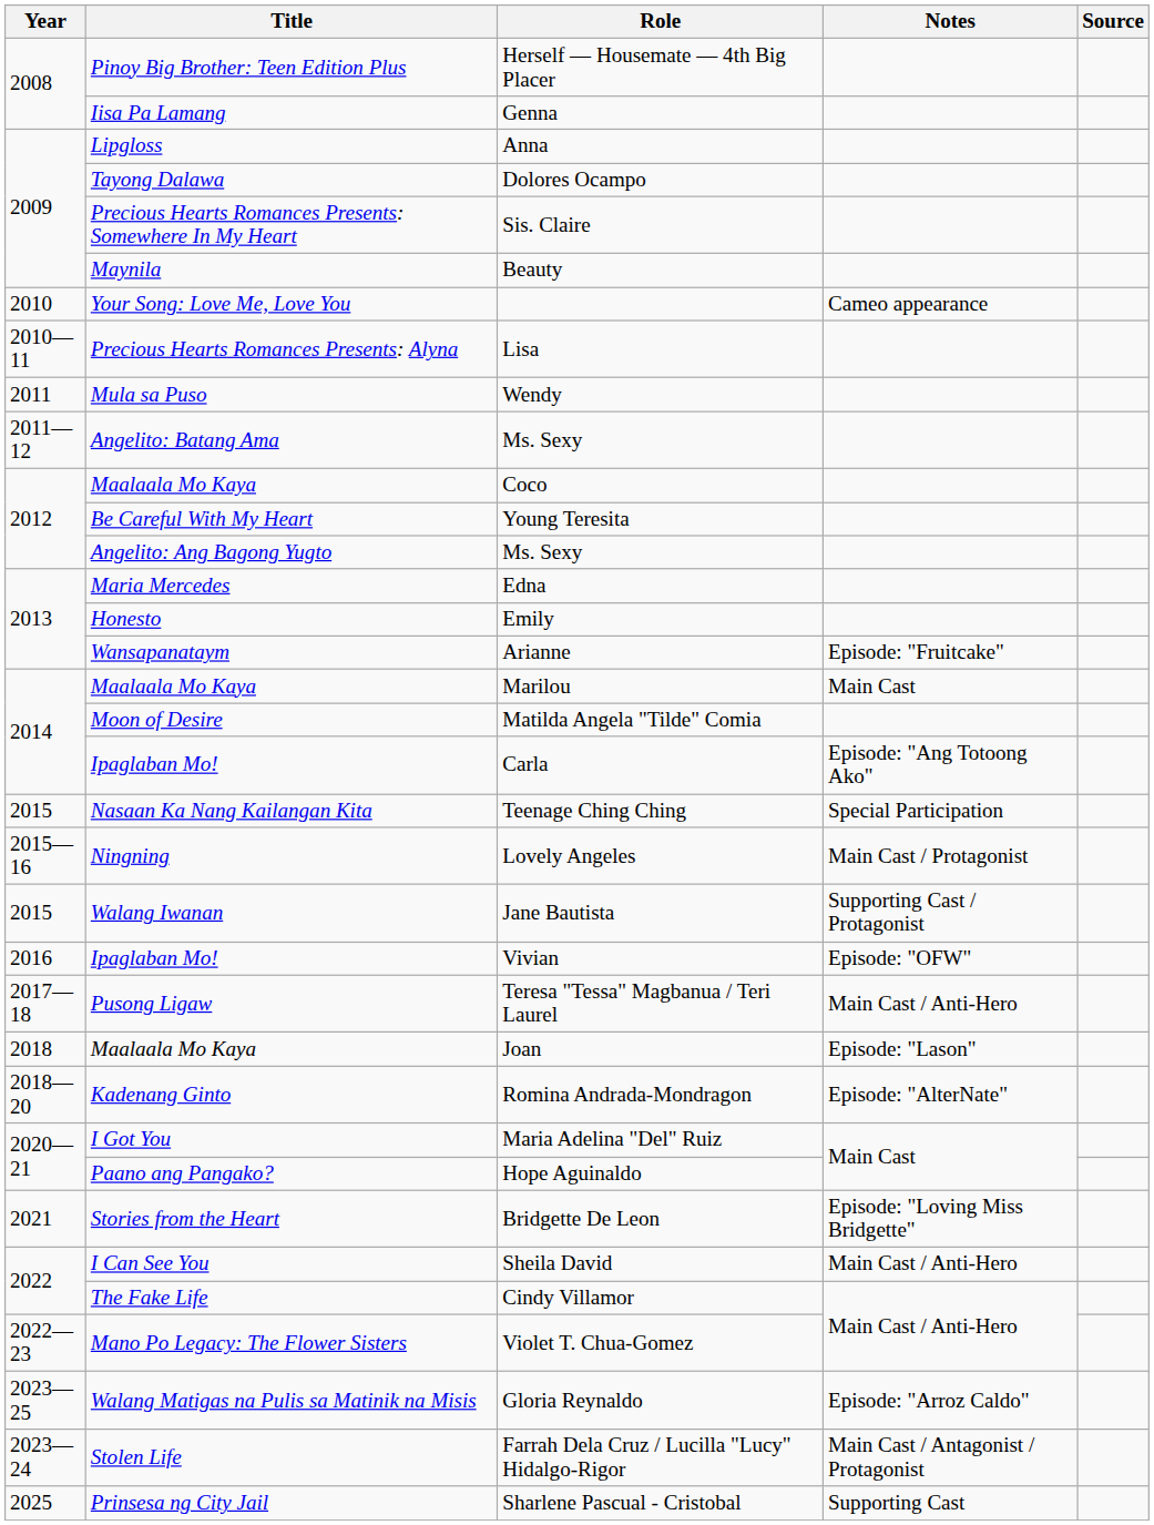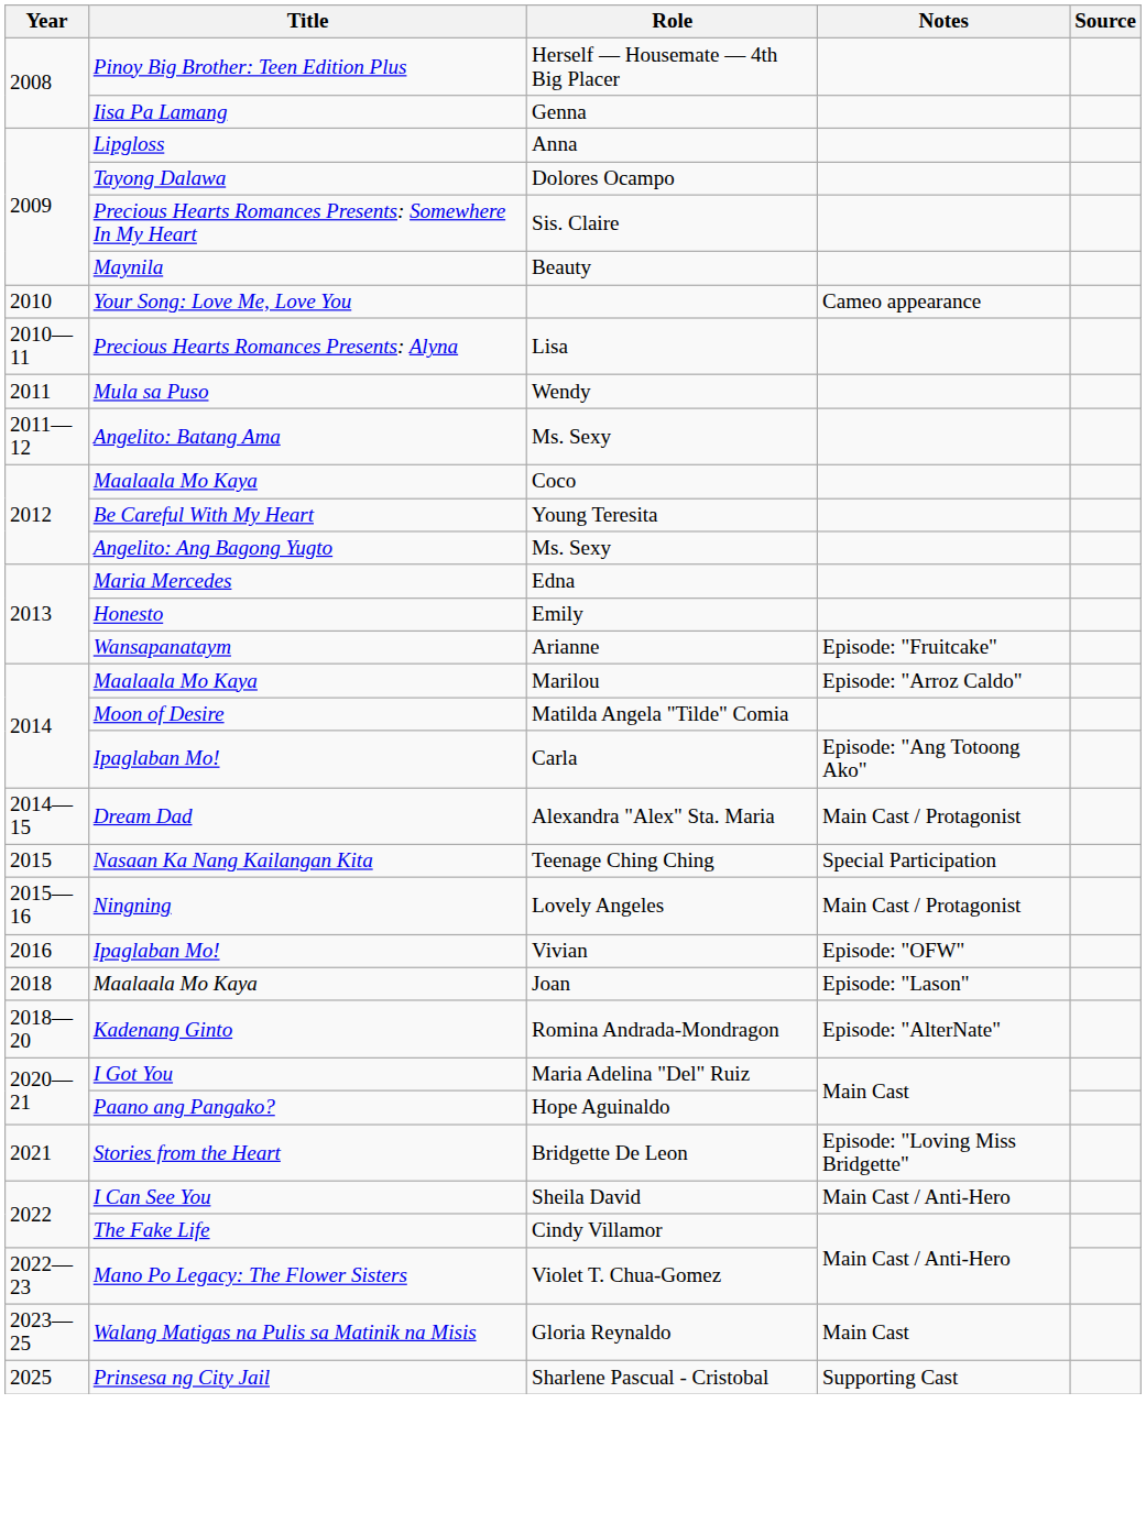 <table class="wikitable sortable" >
 <tr>
 <th>Year</th>
 <th>Title</th>
 <th>Role</th>
 <th class="unsortable">Notes </th>
 <th class="unsortable">Source </th>
 </tr>
 <tr>
 <td rowspan="2">2008</td>
 <td><em><a href='#'>Pinoy Big Brother: Teen Edition Plus</a></em></td>
 <td>Herself ― Housemate ― 4th Big Placer</td>
 <td></td>
 <td></td>
 </tr>
 <tr>
 <td><em><a href='#'>Iisa Pa Lamang</a></em></td>
 <td>Genna</td>
 <td></td>
 <td></td>
 </tr>
 <tr>
 <td rowspan="4">2009</td>
 <td><em><a href='#'>Lipgloss</a></em></td>
 <td>Anna</td>
 <td></td>
 <td></td>
 </tr>
 <tr>
 <td><em><a href='#'>Tayong Dalawa</a></em></td>
 <td>Dolores Ocampo</td>
 <td></td>
 <td></td>
 </tr>
 <tr>
 <td><em><a href='#'>Precious Hearts Romances Presents</a>: <a href='#'>Somewhere In My Heart</a></em></td>
 <td>Sis. Claire</td>
 <td></td>
 <td></td>
 </tr>
 <tr>
 <td><em><a href='#'>Maynila</a></em></td>
 <td>Beauty</td>
 <td></td>
 <td></td>
 </tr>
 <tr>
 <td>2010</td>
 <td><em><a href='#'>Your Song: Love Me, Love You</a></em></td>
 <td></td>
 <td>Cameo appearance</td>
 <td></td>
 </tr>
 <tr>
 <td>2010—11</td>
 <td><em><a href='#'>Precious Hearts Romances Presents</a>: <a href='#'>Alyna</a></em></td>
 <td>Lisa</td>
 <td></td>
 <td></td>
 </tr>
 <tr>
 <td>2011</td>
 <td><em><a href='#'>Mula sa Puso</a></em></td>
 <td>Wendy</td>
 <td></td>
 <td></td>
 </tr>
 <tr>
 <td>2011—12</td>
 <td><em><a href='#'>Angelito: Batang Ama</a></em></td>
 <td>Ms. Sexy</td>
 <td></td>
 <td></td>
 </tr>
 <tr>
 <td rowspan="3">2012</td>
 <td><em><a href='#'>Maalaala Mo Kaya</a></em></td>
 <td>Coco</td>
 <td></td>
 <td></td>
 </tr>
 <tr>
 <td><em><a href='#'>Be Careful With My Heart</a></em></td>
 <td>Young Teresita</td>
 <td></td>
 <td></td>
 </tr>
 <tr>
 <td><em><a href='#'>Angelito: Ang Bagong Yugto</a></em></td>
 <td>Ms. Sexy</td>
 <td></td>
 <td></td>
 </tr>
 <tr>
 <td rowspan="3">2013</td>
 <td><em><a href='#'>Maria Mercedes</a></em></td>
 <td>Edna</td>
 <td></td>
 <td></td>
 </tr>
 <tr>
 <td><em><a href='#'>Honesto</a></em></td>
 <td>Emily</td>
 <td></td>
 <td></td>
 </tr>
 <tr>
 <td><em><a href='#'>Wansapanataym</a></em></td>
 <td>Arianne</td>
 <td>Episode: "Fruitcake"</td>
 <td></td>
 </tr>
 <tr>
 <td rowspan="3">2014</td>
 <td><em><a href='#'>Maalaala Mo Kaya</a></em></td>
 <td>Marilou</td>
-<td>Main Cast</td>
+<td>Episode: "Arroz Caldo"</td>
 <td></td>
 </tr>
 <tr>
 <td><em><a href='#'>Moon of Desire</a></em></td>
 <td>Matilda Angela "Tilde" Comia</td>
 <td></td>
 <td></td>
 </tr>
 <tr>
 <td><em><a href='#'>Ipaglaban Mo!</a></em></td>
 <td>Carla</td>
 <td>Episode: "Ang Totoong Ako"</td>
+<td></td>
+</tr>
+<tr>
+<td>2014—15</td>
+<td><em><a href='#'>Dream Dad</a></em></td>
+<td>Alexandra "Alex" Sta. Maria</td>
+<td>Main Cast / Protagonist</td>
 <td></td>
 </tr>
 <tr>
 <td>2015</td>
 <td><em><a href='#'>Nasaan Ka Nang Kailangan Kita</a></em></td>
 <td>Teenage Ching Ching</td>
 <td>Special Participation</td>
 <td></td>
 </tr>
 <tr>
 <td>2015—16</td>
 <td><em><a href='#'>Ningning</a></em></td>
 <td>Lovely Angeles</td>
 <td>Main Cast / Protagonist</td>
 <td></td>
 </tr>
 <tr>
-<td>2015</td>
-<td><em><a href='#'>Walang Iwanan</a></em></td>
-<td>Jane Bautista</td>
-<td>Supporting Cast / Protagonist</td>
-<td></td>
-</tr>
-<tr>
 <td>2016</td>
 <td><em><a href='#'>Ipaglaban Mo!</a></em></td>
 <td>Vivian</td>
 <td>Episode: "OFW"</td>
-<td></td>
-</tr>
-<tr>
-<td>2017—18</td>
-<td><em><a href='#'>Pusong Ligaw</a></em></td>
-<td>Teresa "Tessa" Magbanua / Teri Laurel</td>
-<td>Main Cast / Anti-Hero</td>
 <td></td>
 </tr>
 <tr>
 <td>2018</td>
 <td><em>Maalaala Mo Kaya</em></td>
 <td>Joan</td>
 <td>Episode: "Lason"</td>
 <td></td>
 </tr>
 <tr>
 <td>2018—20</td>
 <td><em><a href='#'>Kadenang Ginto</a></em></td>
 <td>Romina Andrada-Mondragon</td>
 <td>Episode: "AlterNate"</td>
 <td></td>
 </tr>
 <tr>
 <td rowspan="2">2020—21</td>
 <td><em><a href='#'>I Got You</a></em></td>
 <td>Maria Adelina "Del" Ruiz</td>
 <td rowspan="2">Main Cast</td>
 <td></td>
 </tr>
 <tr>
 <td><em><a href='#'>Paano ang Pangako?</a></em></td>
 <td>Hope Aguinaldo</td>
 <td></td>
 </tr>
 <tr>
 <td>2021</td>
 <td><em><a href='#'>Stories from the Heart</a></em></td>
 <td>Bridgette De Leon</td>
 <td>Episode: "Loving Miss Bridgette"</td>
 <td></td>
 </tr>
 <tr>
 <td rowspan="2">2022</td>
 <td><em><a href='#'>I Can See You</a></em></td>
 <td>Sheila David</td>
 <td>Main Cast / Anti-Hero</td>
 <td></td>
 </tr>
 <tr>
 <td><em><a href='#'>The Fake Life</a></em></td>
 <td>Cindy Villamor</td>
 <td rowspan="2">Main Cast / Anti-Hero</td>
 <td></td>
 </tr>
 <tr>
 <td>2022—23</td>
 <td><em><a href='#'>Mano Po Legacy: The Flower Sisters</a></em></td>
 <td>Violet T. Chua-Gomez</td>
 <td></td>
 </tr>
 <tr>
 <td>2023—25</td>
 <td><em><a href='#'>Walang Matigas na Pulis sa Matinik na Misis</a></em></td>
 <td>Gloria Reynaldo</td>
-<td>Episode: "Arroz Caldo"</td>
-<td></td>
-</tr>
-<tr>
-<td>2023—24</td>
-<td><em><a href='#'>Stolen Life</a></em></td>
-<td>Farrah Dela Cruz / Lucilla "Lucy" Hidalgo-Rigor</td>
-<td>Main Cast / Antagonist / Protagonist</td>
+<td>Main Cast</td>
 <td></td>
 </tr>
 <tr>
 <td>2025</td>
 <td><em><a href='#'>Prinsesa ng City Jail</a></em></td>
 <td>Sharlene Pascual - Cristobal</td>
 <td>Supporting Cast</td>
 <td></td>
 </tr>
 </table>
